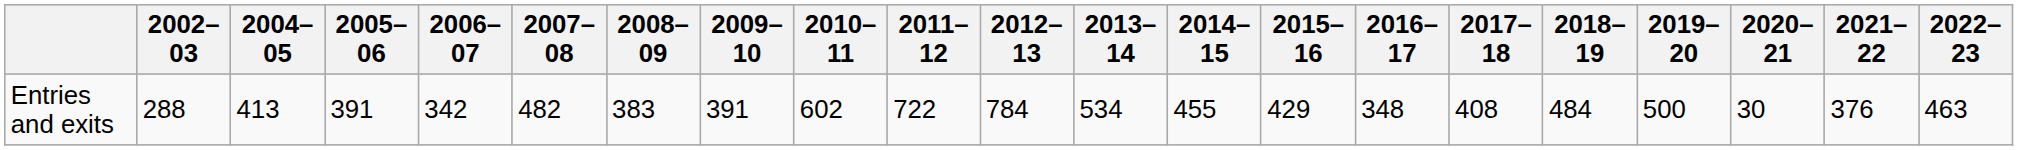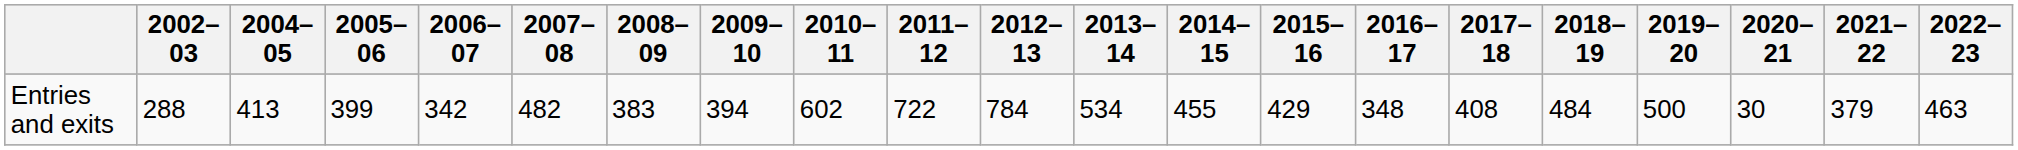 <table class="wikitable">
 <tr>
 <th></th>
 <th>2002–03</th>
 <th>2004–05</th>
 <th>2005–06</th>
 <th>2006–07</th>
 <th>2007–08</th>
 <th>2008–09</th>
 <th>2009–10</th>
 <th>2010–11</th>
 <th>2011–12</th>
 <th>2012–13</th>
 <th>2013–14</th>
 <th>2014–15</th>
 <th>2015–16</th>
 <th>2016–17</th>
 <th>2017–18</th>
 <th>2018–19</th>
 <th>2019–20</th>
 <th>2020–21</th>
 <th>2021–22</th>
 <th>2022–23</th>
 </tr>
 <tr>
 <td>Entries and exits</td>
 <td>288</td>
 <td>413</td>
-<td>391</td>
+<td>399</td>
 <td>342</td>
 <td>482</td>
 <td>383</td>
-<td>391</td>
+<td>394</td>
 <td>602</td>
 <td>722</td>
 <td>784</td>
 <td>534</td>
 <td>455</td>
 <td>429</td>
 <td>348</td>
 <td>408</td>
 <td>484</td>
 <td>500</td>
 <td>30</td>
-<td>376</td>
+<td>379</td>
 <td>463</td>
 </tr>
 </table>
